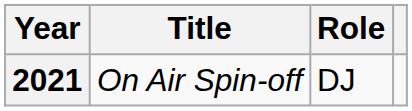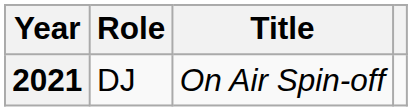 <table class="wikitable plainrowheaders">
 <tr>
 <th scope="col">Year</th>
+<th scope="col">Role</th>
 <th scope="col">Title</th>
-<th scope="col">Role</th>
 <th scope="col"></th>
 </tr>
 <tr>
 <th scope="row">2021</th>
+<td>DJ</td>
 <td><em>On Air Spin-off </em></td>
-<td>DJ</td>
 <td style="text-align:center"></td>
 </tr>
 </table>
